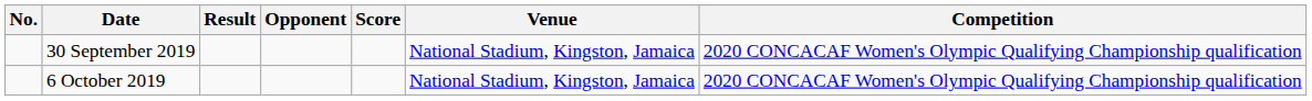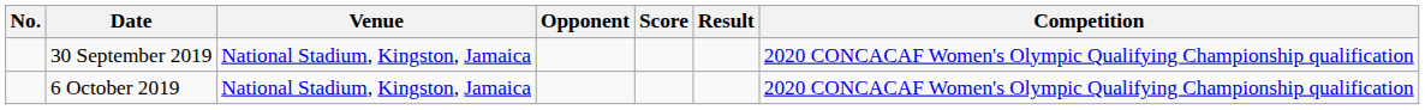 <table class="wikitable">
 <tr>
 <th>No.</th>
 <th>Date</th>
-<th>Result</th>
+<th>Venue</th>
 <th>Opponent</th>
 <th>Score</th>
-<th>Venue</th>
+<th>Result</th>
 <th>Competition</th>
 </tr>
 <tr>
 <td></td>
 <td>30 September 2019</td>
+<td><a href='#'>National Stadium</a>, <a href='#'>Kingston</a>, <a href='#'>Jamaica</a></td>
 <td></td>
 <td></td>
 <td></td>
-<td><a href='#'>National Stadium</a>, <a href='#'>Kingston</a>, <a href='#'>Jamaica</a></td>
 <td><a href='#'>2020 CONCACAF Women's Olympic Qualifying Championship qualification</a></td>
 </tr>
 <tr>
 <td></td>
 <td>6 October 2019</td>
+<td><a href='#'>National Stadium</a>, <a href='#'>Kingston</a>, <a href='#'>Jamaica</a></td>
 <td></td>
 <td></td>
 <td></td>
-<td><a href='#'>National Stadium</a>, <a href='#'>Kingston</a>, <a href='#'>Jamaica</a></td>
 <td><a href='#'>2020 CONCACAF Women's Olympic Qualifying Championship qualification</a></td>
 </tr>
 </table>
